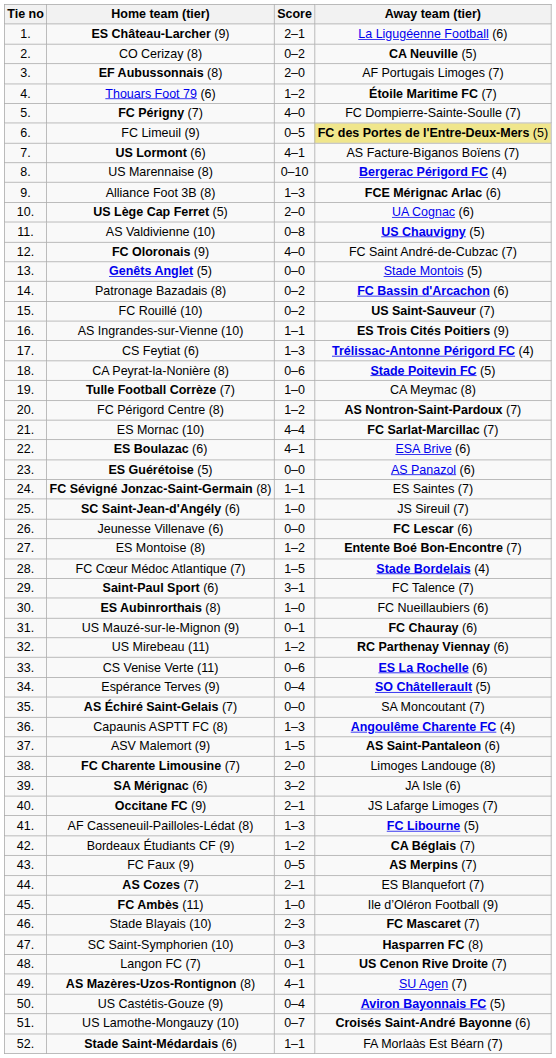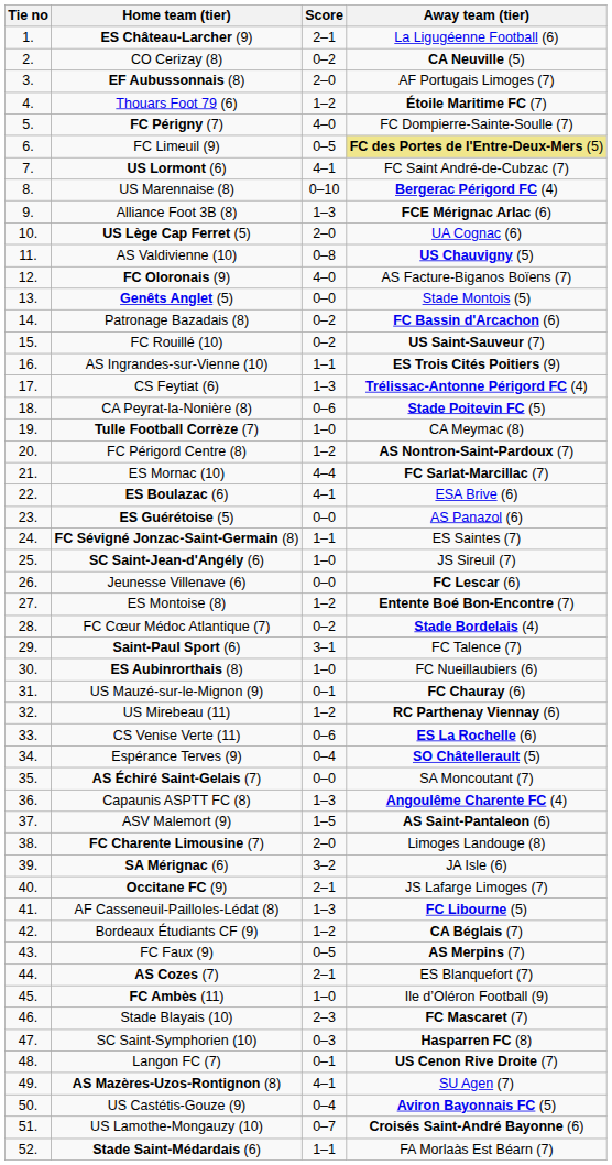 <table class="wikitable" style="text-align: center">
 <tr>
 <th>Tie no</th>
 <th>Home team (tier)</th>
 <th>Score</th>
 <th>Away team (tier)</th>
 </tr>
 <tr>
 <td>1.</td>
 <td><strong>ES Château-Larcher</strong> (9)</td>
 <td>2–1</td>
 <td><a href='#'>La Ligugéenne Football</a> (6)</td>
 </tr>
 <tr>
 <td>2.</td>
 <td>CO Cerizay (8)</td>
 <td>0–2</td>
 <td><strong>CA Neuville</strong> (5)</td>
 </tr>
 <tr>
 <td>3.</td>
 <td><strong>EF Aubussonnais</strong> (8)</td>
 <td>2–0</td>
 <td>AF Portugais Limoges (7)</td>
 </tr>
 <tr>
 <td>4.</td>
 <td><a href='#'>Thouars Foot 79</a> (6)</td>
 <td>1–2</td>
 <td><strong>Étoile Maritime FC</strong> (7)</td>
 </tr>
 <tr>
 <td>5.</td>
 <td><strong>FC Périgny</strong> (7)</td>
 <td>4–0</td>
 <td>FC Dompierre-Sainte-Soulle (7)</td>
 </tr>
 <tr>
 <td>6.</td>
 <td>FC Limeuil (9)</td>
 <td>0–5</td>
 <td style="background: khaki;"><strong>FC des Portes de l'Entre-Deux-Mers</strong> (5)</td>
 </tr>
 <tr>
 <td>7.</td>
 <td><strong>US Lormont</strong> (6)</td>
 <td>4–1</td>
-<td>AS Facture-Biganos Boïens (7)</td>
+<td>FC Saint André-de-Cubzac (7)</td>
 </tr>
 <tr>
 <td>8.</td>
 <td>US Marennaise (8)</td>
 <td>0–10</td>
 <td><strong><a href='#'>Bergerac Périgord FC</a></strong> (4)</td>
 </tr>
 <tr>
 <td>9.</td>
 <td>Alliance Foot 3B (8)</td>
 <td>1–3</td>
 <td><strong>FCE Mérignac Arlac</strong> (6)</td>
 </tr>
 <tr>
 <td>10.</td>
 <td><strong>US Lège Cap Ferret</strong> (5)</td>
 <td>2–0</td>
 <td><a href='#'>UA Cognac</a> (6)</td>
 </tr>
 <tr>
 <td>11.</td>
 <td>AS Valdivienne (10)</td>
 <td>0–8</td>
 <td><strong><a href='#'>US Chauvigny</a></strong> (5)</td>
 </tr>
 <tr>
 <td>12.</td>
 <td><strong>FC Oloronais</strong> (9)</td>
 <td>4–0</td>
-<td>FC Saint André-de-Cubzac (7)</td>
+<td>AS Facture-Biganos Boïens (7)</td>
 </tr>
 <tr>
 <td>13.</td>
 <td><strong><a href='#'>Genêts Anglet</a></strong> (5)</td>
 <td>0–0 </td>
 <td><a href='#'>Stade Montois</a> (5)</td>
 </tr>
 <tr>
 <td>14.</td>
 <td>Patronage Bazadais (8)</td>
 <td>0–2</td>
 <td><strong><a href='#'>FC Bassin d'Arcachon</a></strong> (6)</td>
 </tr>
 <tr>
 <td>15.</td>
 <td>FC Rouillé (10)</td>
 <td>0–2</td>
 <td><strong>US Saint-Sauveur</strong> (7)</td>
 </tr>
 <tr>
 <td>16.</td>
 <td>AS Ingrandes-sur-Vienne (10)</td>
 <td>1–1 </td>
 <td><strong>ES Trois Cités Poitiers</strong> (9)</td>
 </tr>
 <tr>
 <td>17.</td>
 <td>CS Feytiat (6)</td>
 <td>1–3</td>
 <td><strong><a href='#'>Trélissac-Antonne Périgord FC</a></strong> (4)</td>
 </tr>
 <tr>
 <td>18.</td>
 <td>CA Peyrat-la-Nonière (8)</td>
 <td>0–6</td>
 <td><strong><a href='#'>Stade Poitevin FC</a></strong> (5)</td>
 </tr>
 <tr>
 <td>19.</td>
 <td><strong>Tulle Football Corrèze</strong> (7)</td>
 <td>1–0</td>
 <td>CA Meymac (8)</td>
 </tr>
 <tr>
 <td>20.</td>
 <td>FC Périgord Centre (8)</td>
 <td>1–2</td>
 <td><strong>AS Nontron-Saint-Pardoux</strong> (7)</td>
 </tr>
 <tr>
 <td>21.</td>
 <td>ES Mornac (10)</td>
 <td>4–4 </td>
 <td><strong>FC Sarlat-Marcillac</strong> (7)</td>
 </tr>
 <tr>
 <td>22.</td>
 <td><strong>ES Boulazac</strong> (6)</td>
 <td>4–1</td>
 <td><a href='#'>ESA Brive</a> (6)</td>
 </tr>
 <tr>
 <td>23.</td>
 <td><strong>ES Guérétoise</strong> (5)</td>
 <td>0–0 </td>
 <td><a href='#'>AS Panazol</a> (6)</td>
 </tr>
 <tr>
 <td>24.</td>
 <td><strong>FC Sévigné Jonzac-Saint-Germain</strong> (8)</td>
 <td>1–1 </td>
 <td>ES Saintes (7)</td>
 </tr>
 <tr>
 <td>25.</td>
 <td><strong>SC Saint-Jean-d'Angély</strong> (6)</td>
 <td>1–0</td>
 <td>JS Sireuil (7)</td>
 </tr>
 <tr>
 <td>26.</td>
 <td>Jeunesse Villenave (6)</td>
 <td>0–0 </td>
 <td><strong>FC Lescar</strong> (6)</td>
 </tr>
 <tr>
 <td>27.</td>
 <td>ES Montoise (8)</td>
 <td>1–2</td>
 <td><strong>Entente Boé Bon-Encontre</strong> (7)</td>
 </tr>
 <tr>
 <td>28.</td>
 <td>FC Cœur Médoc Atlantique (7)</td>
-<td>1–5</td>
+<td>0–2</td>
 <td><strong><a href='#'>Stade Bordelais</a></strong> (4)</td>
 </tr>
 <tr>
 <td>29.</td>
 <td><strong>Saint-Paul Sport</strong> (6)</td>
 <td>3–1</td>
 <td>FC Talence (7)</td>
 </tr>
 <tr>
 <td>30.</td>
 <td><strong>ES Aubinrorthais</strong> (8)</td>
 <td>1–0</td>
 <td>FC Nueillaubiers (6)</td>
 </tr>
 <tr>
 <td>31.</td>
 <td>US Mauzé-sur-le-Mignon (9)</td>
 <td>0–1</td>
 <td><strong>FC Chauray</strong> (6)</td>
 </tr>
 <tr>
 <td>32.</td>
 <td>US Mirebeau (11)</td>
 <td>1–2</td>
 <td><strong>RC Parthenay Viennay</strong> (6)</td>
 </tr>
 <tr>
 <td>33.</td>
 <td>CS Venise Verte (11)</td>
 <td>0–6</td>
 <td><strong><a href='#'>ES La Rochelle</a></strong> (6)</td>
 </tr>
 <tr>
 <td>34.</td>
 <td>Espérance Terves (9)</td>
 <td>0–4</td>
 <td><strong><a href='#'>SO Châtellerault</a></strong> (5)</td>
 </tr>
 <tr>
 <td>35.</td>
 <td><strong>AS Échiré Saint-Gelais</strong> (7)</td>
 <td>0–0 </td>
 <td>SA Moncoutant (7)</td>
 </tr>
 <tr>
 <td>36.</td>
 <td>Capaunis ASPTT FC (8)</td>
 <td>1–3</td>
 <td><strong><a href='#'>Angoulême Charente FC</a></strong> (4)</td>
 </tr>
 <tr>
 <td>37.</td>
 <td>ASV Malemort (9)</td>
 <td>1–5</td>
 <td><strong>AS Saint-Pantaleon</strong> (6)</td>
 </tr>
 <tr>
 <td>38.</td>
 <td><strong>FC Charente Limousine</strong> (7)</td>
 <td>2–0</td>
 <td>Limoges Landouge (8)</td>
 </tr>
 <tr>
 <td>39.</td>
 <td><strong>SA Mérignac</strong> (6)</td>
 <td>3–2</td>
 <td>JA Isle (6)</td>
 </tr>
 <tr>
 <td>40.</td>
 <td><strong>Occitane FC</strong> (9)</td>
 <td>2–1</td>
 <td>JS Lafarge Limoges (7)</td>
 </tr>
 <tr>
 <td>41.</td>
 <td>AF Casseneuil-Pailloles-Lédat (8)</td>
 <td>1–3</td>
 <td><strong><a href='#'>FC Libourne</a></strong> (5)</td>
 </tr>
 <tr>
 <td>42.</td>
 <td>Bordeaux Étudiants CF (9)</td>
 <td>1–2</td>
 <td><strong>CA Béglais</strong> (7)</td>
 </tr>
 <tr>
 <td>43.</td>
 <td>FC Faux (9)</td>
 <td>0–5</td>
 <td><strong>AS Merpins</strong> (7)</td>
 </tr>
 <tr>
 <td>44.</td>
 <td><strong>AS Cozes</strong> (7)</td>
 <td>2–1</td>
 <td>ES Blanquefort (7)</td>
 </tr>
 <tr>
 <td>45.</td>
 <td><strong>FC Ambès</strong> (11)</td>
 <td>1–0</td>
 <td>Ile d’Oléron Football (9)</td>
 </tr>
 <tr>
 <td>46.</td>
 <td>Stade Blayais (10)</td>
 <td>2–3</td>
 <td><strong>FC Mascaret</strong> (7)</td>
 </tr>
 <tr>
 <td>47.</td>
 <td>SC Saint-Symphorien (10)</td>
 <td>0–3</td>
 <td><strong>Hasparren FC</strong> (8)</td>
 </tr>
 <tr>
 <td>48.</td>
 <td>Langon FC (7)</td>
 <td>0–1</td>
 <td><strong>US Cenon Rive Droite</strong> (7)</td>
 </tr>
 <tr>
 <td>49.</td>
 <td><strong>AS Mazères-Uzos-Rontignon</strong> (8)</td>
 <td>4–1</td>
 <td><a href='#'>SU Agen</a> (7)</td>
 </tr>
 <tr>
 <td>50.</td>
 <td>US Castétis-Gouze (9)</td>
 <td>0–4</td>
 <td><strong><a href='#'>Aviron Bayonnais FC</a></strong> (5)</td>
 </tr>
 <tr>
 <td>51.</td>
 <td>US Lamothe-Mongauzy (10)</td>
 <td>0–7</td>
 <td><strong>Croisés Saint-André Bayonne</strong> (6)</td>
 </tr>
 <tr>
 <td>52.</td>
 <td><strong>Stade Saint-Médardais</strong> (6)</td>
 <td>1–1 </td>
 <td>FA Morlaàs Est Béarn (7)</td>
 </tr>
 </table>
